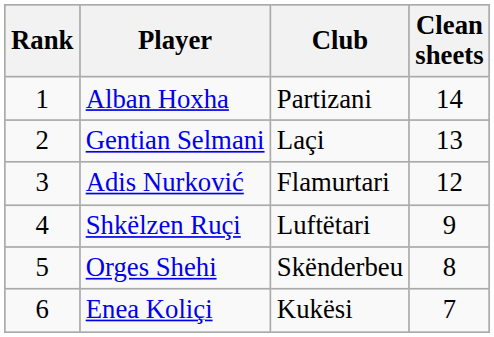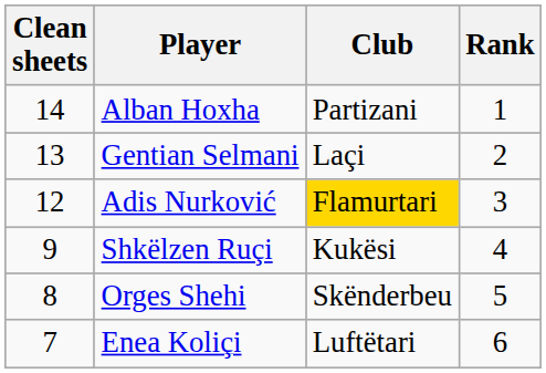 <table class="wikitable" style="text-align:center">
 <tr>
-<th>Rank</th>
+<th>Clean<br>sheets</th>
 <th>Player</th>
 <th>Club</th>
-<th>Clean<br>sheets</th>
+<th>Rank</th>
 </tr>
 <tr>
-<td>1</td>
+<td>14</td>
 <td align="left"> <a href='#'>Alban Hoxha</a></td>
 <td align="left">Partizani</td>
-<td>14</td>
+<td>1</td>
 </tr>
 <tr>
-<td>2</td>
+<td>13</td>
 <td align="left"> <a href='#'>Gentian Selmani</a></td>
 <td align="left">Laçi</td>
-<td>13</td>
+<td>2</td>
 </tr>
 <tr>
+<td>12</td>
+<td align="left"> <a href='#'>Adis Nurković</a></td>
+<td align="left" style="background: gold;">Flamurtari</td>
 <td>3</td>
-<td align="left"> <a href='#'>Adis Nurković</a></td>
-<td align="left">Flamurtari</td>
-<td>12</td>
 </tr>
 <tr>
+<td>9</td>
+<td align="left"> <a href='#'>Shkëlzen Ruçi</a></td>
+<td align="left">Kukësi</td>
 <td>4</td>
-<td align="left"> <a href='#'>Shkëlzen Ruçi</a></td>
-<td align="left">Luftëtari</td>
-<td>9</td>
 </tr>
 <tr>
-<td>5</td>
+<td>8</td>
 <td align="left"> <a href='#'>Orges Shehi</a></td>
 <td align="left">Skënderbeu</td>
-<td>8</td>
+<td>5</td>
 </tr>
 <tr>
+<td>7</td>
+<td align="left"> <a href='#'>Enea Koliçi</a></td>
+<td align="left">Luftëtari</td>
 <td>6</td>
-<td align="left"> <a href='#'>Enea Koliçi</a></td>
-<td align="left">Kukësi</td>
-<td>7</td>
 </tr>
 </table>
